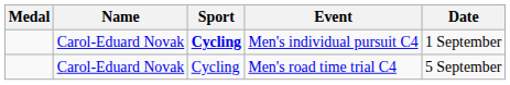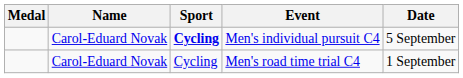 <table class="wikitable sortable" style="font-size:95%">
 <tr>
 <th>Medal</th>
 <th>Name</th>
 <th>Sport</th>
 <th>Event</th>
 <th>Date</th>
 </tr>
 <tr>
 <td></td>
 <td><a href='#'>Carol-Eduard Novak</a></td>
 <td><strong><a href='#'>Cycling</a></strong></td>
 <td><a href='#'>Men's individual pursuit C4</a></td>
-<td>1 September</td>
+<td>5 September</td>
 </tr>
 <tr>
 <td></td>
 <td><a href='#'>Carol-Eduard Novak</a></td>
 <td><a href='#'>Cycling</a></td>
 <td><a href='#'>Men's road time trial C4</a></td>
-<td>5 September</td>
+<td>1 September</td>
 </tr>
 </table>
